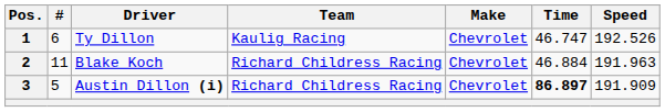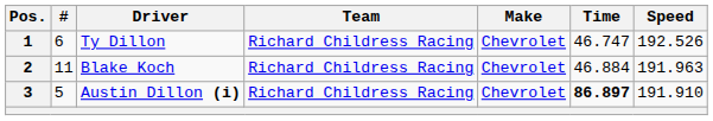 <table class="wikitable" style="font-size:95%">
 <tr>
 <th>Pos.</th>
 <th>#</th>
 <th>Driver</th>
 <th>Team</th>
 <th>Make</th>
 <th>Time</th>
 <th>Speed</th>
 </tr>
 <tr>
 <th>1</th>
 <td>6</td>
 <td><a href='#'>Ty Dillon</a></td>
-<td><a href='#'>Kaulig Racing</a></td>
+<td><a href='#'>Richard Childress Racing</a></td>
 <td><a href='#'>Chevrolet</a></td>
 <td>46.747</td>
 <td>192.526</td>
 </tr>
 <tr>
 <th>2</th>
 <td>11</td>
 <td><a href='#'>Blake Koch</a></td>
 <td><a href='#'>Richard Childress Racing</a></td>
 <td><a href='#'>Chevrolet</a></td>
 <td>46.884</td>
 <td>191.963</td>
 </tr>
 <tr>
 <th>3</th>
 <td>5</td>
 <td><a href='#'>Austin Dillon</a> <strong>(i)</strong></td>
 <td><a href='#'>Richard Childress Racing</a></td>
 <td><a href='#'>Chevrolet</a></td>
 <td><strong>86.897</strong></td>
-<td>191.909</td>
+<td>191.910</td>
 </tr>
 <tr>
 <th colspan="7"></th>
 </tr>
 </table>
